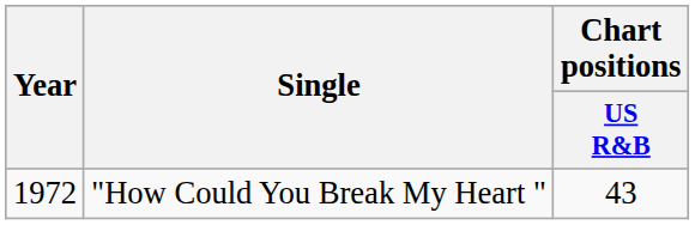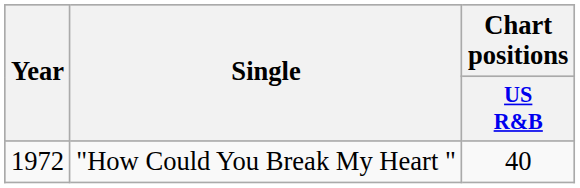 <table class="wikitable" style="text-align:center;">
 <tr>
 <th rowspan="2">Year</th>
 <th rowspan="2">Single</th>
 <th colspan="3">Chart positions</th>
 </tr>
 <tr style="font-size:smaller;">
 <th style="width:40px;"><a href='#'>US<br>R&B</a></th>
 </tr>
 <tr>
 <td>1972</td>
 <td style="text-align:left;">"How Could You Break My Heart "</td>
-<td>43</td>
+<td>40</td>
 </tr>
 </table>
